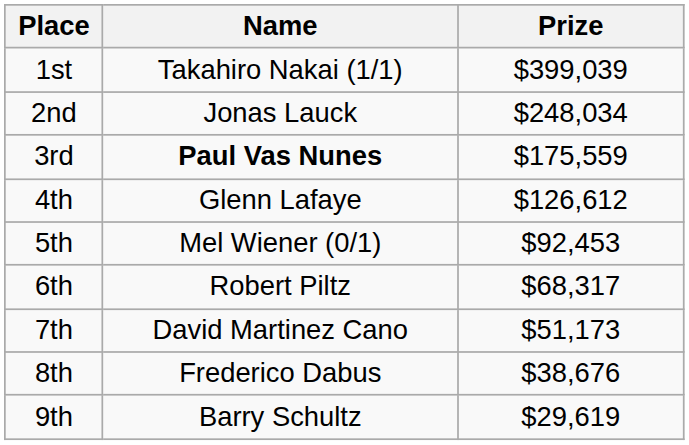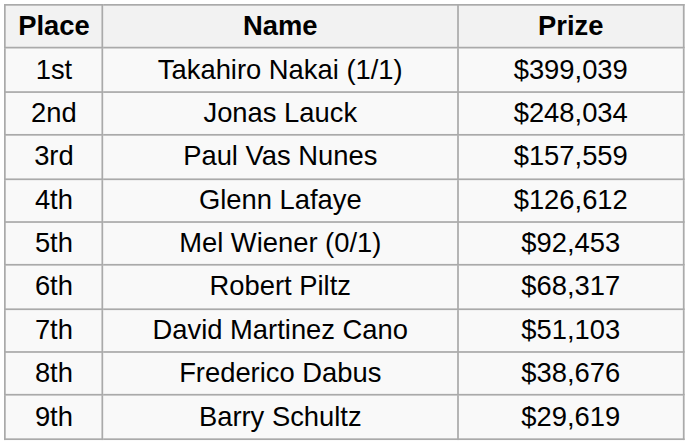 <table class="wikitable">
 <tr>
 <th width="50">Place</th>
 <th width="200">Name</th>
 <th width="125">Prize</th>
 </tr>
 <tr>
 <td align = "center">1st</td>
 <td align = "center">Takahiro Nakai (1/1)</td>
 <td align = "center">$399,039</td>
 </tr>
 <tr>
 <td align = "center">2nd</td>
 <td align = "center">Jonas Lauck</td>
 <td align = "center">$248,034</td>
 </tr>
 <tr>
 <td align = "center">3rd</td>
-<td align = "center"><strong>Paul Vas Nunes</strong></td>
-<td align = "center">$175,559</td>
+<td align = "center">Paul Vas Nunes</td>
+<td align = "center">$157,559</td>
 </tr>
 <tr>
 <td align = "center">4th</td>
 <td align = "center">Glenn Lafaye</td>
 <td align = "center">$126,612</td>
 </tr>
 <tr>
 <td align = "center">5th</td>
 <td align = "center">Mel Wiener (0/1)</td>
 <td align = "center">$92,453</td>
 </tr>
 <tr>
 <td align = "center">6th</td>
 <td align = "center">Robert Piltz</td>
 <td align = "center">$68,317</td>
 </tr>
 <tr>
 <td align = "center">7th</td>
 <td align = "center">David Martinez Cano</td>
-<td align = "center">$51,173</td>
+<td align = "center">$51,103</td>
 </tr>
 <tr>
 <td align = "center">8th</td>
 <td align = "center">Frederico Dabus</td>
 <td align = "center">$38,676</td>
 </tr>
 <tr>
 <td align = "center">9th</td>
 <td align = "center">Barry Schultz</td>
 <td align = "center">$29,619</td>
 </tr>
 </table>
